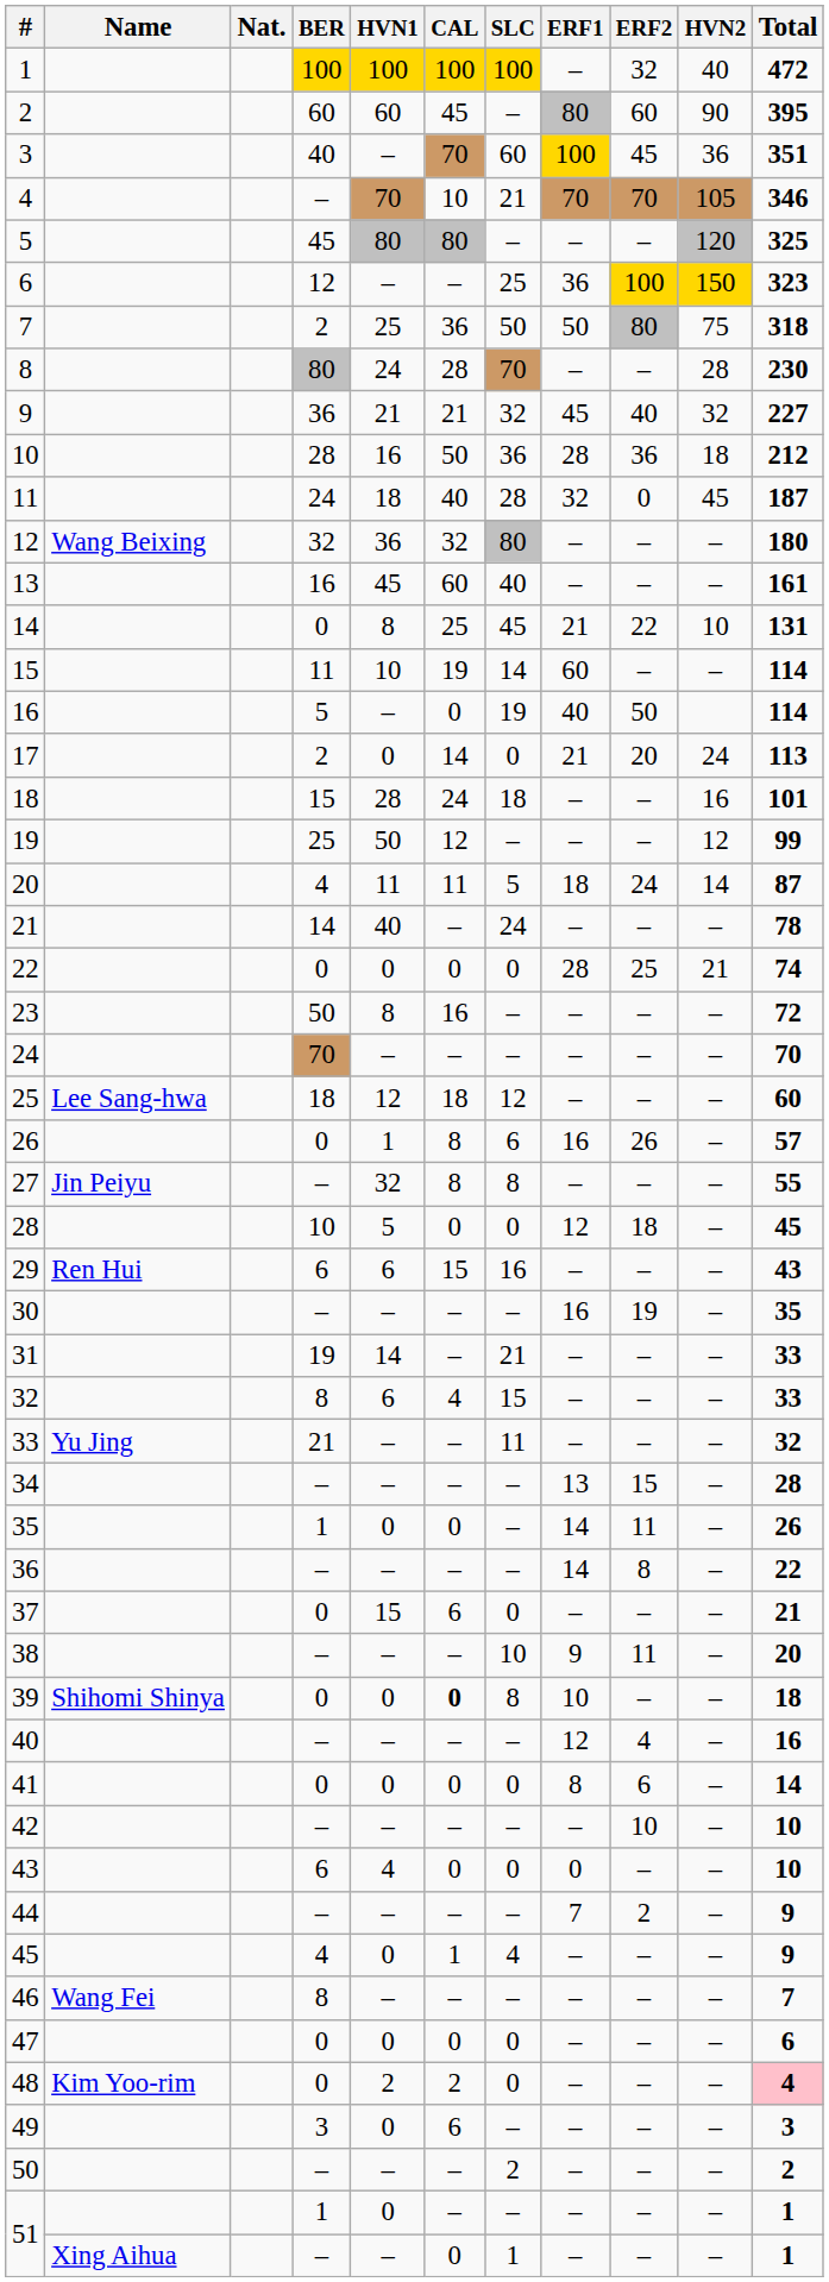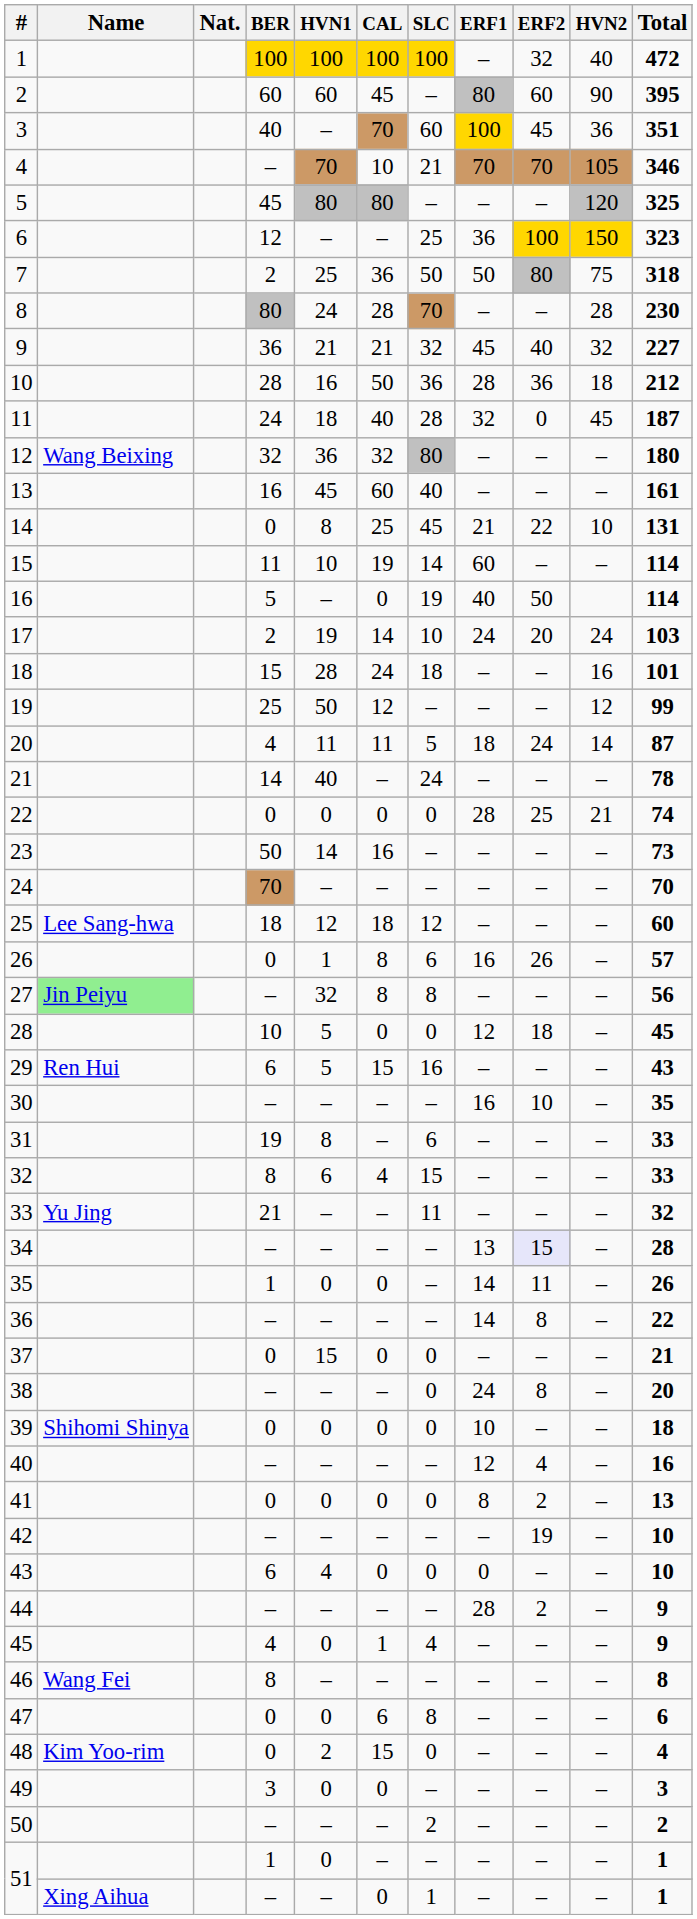 <table class="wikitable sortable" style="text-align:center;">
 <tr>
 <th>#</th>
 <th>Name</th>
 <th>Nat.</th>
 <th><small>BER</small></th>
 <th><small>HVN1</small></th>
 <th><small>CAL</small></th>
 <th><small>SLC</small></th>
 <th><small>ERF1</small></th>
 <th><small>ERF2</small></th>
 <th><small>HVN2</small></th>
 <th>Total</th>
 </tr>
 <tr>
 <td>1</td>
 <td align=left><strong></strong></td>
 <td></td>
 <td bgcolor="gold">100</td>
 <td bgcolor="gold">100</td>
 <td bgcolor="gold">100</td>
 <td bgcolor="gold">100</td>
 <td>–</td>
 <td>32</td>
 <td>40</td>
 <td><strong>472</strong></td>
 </tr>
 <tr>
 <td>2</td>
 <td align=left></td>
 <td></td>
 <td>60</td>
 <td>60</td>
 <td>45</td>
 <td>–</td>
 <td bgcolor="silver">80</td>
 <td>60</td>
 <td>90</td>
 <td><strong>395</strong></td>
 </tr>
 <tr>
 <td>3</td>
 <td align=left></td>
 <td></td>
 <td>40</td>
 <td>–</td>
 <td bgcolor=CC9966>70</td>
 <td>60</td>
 <td bgcolor="gold">100</td>
 <td>45</td>
 <td>36</td>
 <td><strong>351</strong></td>
 </tr>
 <tr>
 <td>4</td>
 <td align=left></td>
 <td></td>
 <td>–</td>
 <td bgcolor=CC9966>70</td>
 <td>10</td>
 <td>21</td>
 <td bgcolor=CC9966>70</td>
 <td bgcolor=CC9966>70</td>
 <td bgcolor=CC9966>105</td>
 <td><strong>346</strong></td>
 </tr>
 <tr>
 <td>5</td>
 <td align=left></td>
 <td></td>
 <td>45</td>
 <td bgcolor="silver">80</td>
 <td bgcolor="silver">80</td>
 <td>–</td>
 <td>–</td>
 <td>–</td>
 <td bgcolor="silver">120</td>
 <td><strong>325</strong></td>
 </tr>
 <tr>
 <td>6</td>
 <td align=left></td>
 <td></td>
 <td>12</td>
 <td>–</td>
 <td>–</td>
 <td>25</td>
 <td>36</td>
 <td bgcolor="gold">100</td>
 <td bgcolor="gold">150</td>
 <td><strong>323</strong></td>
 </tr>
 <tr>
 <td>7</td>
 <td align=left></td>
 <td></td>
 <td>2</td>
 <td>25</td>
 <td>36</td>
 <td>50</td>
 <td>50</td>
 <td bgcolor="silver">80</td>
 <td>75</td>
 <td><strong>318</strong></td>
 </tr>
 <tr>
 <td>8</td>
 <td align=left></td>
 <td></td>
 <td bgcolor="silver">80</td>
 <td>24</td>
 <td>28</td>
 <td bgcolor=CC9966>70</td>
 <td>–</td>
 <td>–</td>
 <td>28</td>
 <td><strong>230</strong></td>
 </tr>
 <tr>
 <td>9</td>
 <td align=left></td>
 <td></td>
 <td>36</td>
 <td>21</td>
 <td>21</td>
 <td>32</td>
 <td>45</td>
 <td>40</td>
 <td>32</td>
 <td><strong>227</strong></td>
 </tr>
 <tr>
 <td>10</td>
 <td align=left></td>
 <td></td>
 <td>28</td>
 <td>16</td>
 <td>50</td>
 <td>36</td>
 <td>28</td>
 <td>36</td>
 <td>18</td>
 <td><strong>212</strong></td>
 </tr>
 <tr>
 <td>11</td>
 <td align=left></td>
 <td></td>
 <td>24</td>
 <td>18</td>
 <td>40</td>
 <td>28</td>
 <td>32</td>
 <td>0</td>
 <td>45</td>
 <td><strong>187</strong></td>
 </tr>
 <tr>
 <td>12</td>
 <td align=left><a href='#'>Wang Beixing</a></td>
 <td></td>
 <td>32</td>
 <td>36</td>
 <td>32</td>
 <td bgcolor="silver">80</td>
 <td>–</td>
 <td>–</td>
 <td>–</td>
 <td><strong>180</strong></td>
 </tr>
 <tr>
 <td>13</td>
 <td align=left></td>
 <td></td>
 <td>16</td>
 <td>45</td>
 <td>60</td>
 <td>40</td>
 <td>–</td>
 <td>–</td>
 <td>–</td>
 <td><strong>161</strong></td>
 </tr>
 <tr>
 <td>14</td>
 <td align=left></td>
 <td></td>
 <td>0</td>
 <td>8</td>
 <td>25</td>
 <td>45</td>
 <td>21</td>
 <td>22</td>
 <td>10</td>
 <td><strong>131</strong></td>
 </tr>
 <tr>
 <td>15</td>
 <td align=left></td>
 <td></td>
 <td>11</td>
 <td>10</td>
 <td>19</td>
 <td>14</td>
 <td>60</td>
 <td>–</td>
 <td>–</td>
 <td><strong>114</strong></td>
 </tr>
 <tr>
 <td>16</td>
 <td align=left></td>
 <td></td>
 <td>5</td>
 <td>–</td>
 <td>0</td>
 <td>19</td>
 <td>40</td>
 <td>50</td>
 <td></td>
 <td><strong>114</strong></td>
 </tr>
 <tr>
 <td>17</td>
 <td align=left></td>
 <td></td>
 <td>2</td>
-<td>0</td>
+<td>19</td>
 <td>14</td>
-<td>0</td>
-<td>21</td>
+<td>10</td>
+<td>24</td>
 <td>20</td>
 <td>24</td>
-<td><strong>113</strong></td>
+<td><strong>103</strong></td>
 </tr>
 <tr>
 <td>18</td>
 <td align=left></td>
 <td></td>
 <td>15</td>
 <td>28</td>
 <td>24</td>
 <td>18</td>
 <td>–</td>
 <td>–</td>
 <td>16</td>
 <td><strong>101</strong></td>
 </tr>
 <tr>
 <td>19</td>
 <td align=left></td>
 <td></td>
 <td>25</td>
 <td>50</td>
 <td>12</td>
 <td>–</td>
 <td>–</td>
 <td>–</td>
 <td>12</td>
 <td><strong>99</strong></td>
 </tr>
 <tr>
 <td>20</td>
 <td align=left></td>
 <td></td>
 <td>4</td>
 <td>11</td>
 <td>11</td>
 <td>5</td>
 <td>18</td>
 <td>24</td>
 <td>14</td>
 <td><strong>87</strong></td>
 </tr>
 <tr>
 <td>21</td>
 <td align=left></td>
 <td></td>
 <td>14</td>
 <td>40</td>
 <td>–</td>
 <td>24</td>
 <td>–</td>
 <td>–</td>
 <td>–</td>
 <td><strong>78</strong></td>
 </tr>
 <tr>
 <td>22</td>
 <td align=left></td>
 <td></td>
 <td>0</td>
 <td>0</td>
 <td>0</td>
 <td>0</td>
 <td>28</td>
 <td>25</td>
 <td>21</td>
 <td><strong>74</strong></td>
 </tr>
 <tr>
 <td>23</td>
 <td align=left></td>
 <td></td>
 <td>50</td>
-<td>8</td>
+<td>14</td>
 <td>16</td>
 <td>–</td>
 <td>–</td>
 <td>–</td>
 <td>–</td>
-<td><strong>72</strong></td>
+<td><strong>73</strong></td>
 </tr>
 <tr>
 <td>24</td>
 <td align=left></td>
 <td></td>
 <td bgcolor=CC9966>70</td>
 <td>–</td>
 <td>–</td>
 <td>–</td>
 <td>–</td>
 <td>–</td>
 <td>–</td>
 <td><strong>70</strong></td>
 </tr>
 <tr>
 <td>25</td>
 <td align=left><a href='#'>Lee Sang-hwa</a></td>
 <td></td>
 <td>18</td>
 <td>12</td>
 <td>18</td>
 <td>12</td>
 <td>–</td>
 <td>–</td>
 <td>–</td>
 <td><strong>60</strong></td>
 </tr>
 <tr>
 <td>26</td>
 <td align=left></td>
 <td></td>
 <td>0</td>
 <td>1</td>
 <td>8</td>
 <td>6</td>
 <td>16</td>
 <td>26</td>
 <td>–</td>
 <td><strong>57</strong></td>
 </tr>
 <tr>
 <td>27</td>
-<td align=left><a href='#'>Jin Peiyu</a></td>
+<td align=left style="background: lightgreen;"><a href='#'>Jin Peiyu</a></td>
 <td></td>
 <td>–</td>
 <td>32</td>
 <td>8</td>
 <td>8</td>
 <td>–</td>
 <td>–</td>
 <td>–</td>
-<td><strong>55</strong></td>
+<td><strong>56</strong></td>
 </tr>
 <tr>
 <td>28</td>
 <td align=left></td>
 <td></td>
 <td>10</td>
 <td>5</td>
 <td>0</td>
 <td>0</td>
 <td>12</td>
 <td>18</td>
 <td>–</td>
 <td><strong>45</strong></td>
 </tr>
 <tr>
 <td>29</td>
 <td align=left><a href='#'>Ren Hui</a></td>
 <td></td>
 <td>6</td>
-<td>6</td>
+<td>5</td>
 <td>15</td>
 <td>16</td>
 <td>–</td>
 <td>–</td>
 <td>–</td>
 <td><strong>43</strong></td>
 </tr>
 <tr>
 <td>30</td>
 <td align=left></td>
 <td></td>
 <td>–</td>
 <td>–</td>
 <td>–</td>
 <td>–</td>
 <td>16</td>
-<td>19</td>
+<td>10</td>
 <td>–</td>
 <td><strong>35</strong></td>
 </tr>
 <tr>
 <td>31</td>
 <td align=left></td>
 <td></td>
 <td>19</td>
-<td>14</td>
+<td>8</td>
 <td>–</td>
-<td>21</td>
+<td>6</td>
 <td>–</td>
 <td>–</td>
 <td>–</td>
 <td><strong>33</strong></td>
 </tr>
 <tr>
 <td>32</td>
 <td align=left></td>
 <td></td>
 <td>8</td>
 <td>6</td>
 <td>4</td>
 <td>15</td>
 <td>–</td>
 <td>–</td>
 <td>–</td>
 <td><strong>33</strong></td>
 </tr>
 <tr>
 <td>33</td>
 <td align=left><a href='#'>Yu Jing</a></td>
 <td></td>
 <td>21</td>
 <td>–</td>
 <td>–</td>
 <td>11</td>
 <td>–</td>
 <td>–</td>
 <td>–</td>
 <td><strong>32</strong></td>
 </tr>
 <tr>
 <td>34</td>
 <td align=left></td>
 <td></td>
 <td>–</td>
 <td>–</td>
 <td>–</td>
 <td>–</td>
 <td>13</td>
-<td>15</td>
+<td style="background: lavender;">15</td>
 <td>–</td>
 <td><strong>28</strong></td>
 </tr>
 <tr>
 <td>35</td>
 <td align=left></td>
 <td></td>
 <td>1</td>
 <td>0</td>
 <td>0</td>
 <td>–</td>
 <td>14</td>
 <td>11</td>
 <td>–</td>
 <td><strong>26</strong></td>
 </tr>
 <tr>
 <td>36</td>
 <td align=left></td>
 <td></td>
 <td>–</td>
 <td>–</td>
 <td>–</td>
 <td>–</td>
 <td>14</td>
 <td>8</td>
 <td>–</td>
 <td><strong>22</strong></td>
 </tr>
 <tr>
 <td>37</td>
 <td align=left></td>
 <td></td>
 <td>0</td>
 <td>15</td>
-<td>6</td>
+<td>0</td>
 <td>0</td>
 <td>–</td>
 <td>–</td>
 <td>–</td>
 <td><strong>21</strong></td>
 </tr>
 <tr>
 <td>38</td>
 <td align=left></td>
 <td></td>
 <td>–</td>
 <td>–</td>
 <td>–</td>
-<td>10</td>
-<td>9</td>
-<td>11</td>
+<td>0</td>
+<td>24</td>
+<td>8</td>
 <td>–</td>
 <td><strong>20</strong></td>
 </tr>
 <tr>
 <td>39</td>
 <td align=left><a href='#'>Shihomi Shinya</a></td>
 <td></td>
 <td>0</td>
 <td>0</td>
-<td><strong>0</strong></td>
-<td>8</td>
+<td>0</td>
+<td>0</td>
 <td>10</td>
 <td>–</td>
 <td>–</td>
 <td><strong>18</strong></td>
 </tr>
 <tr>
 <td>40</td>
 <td align=left></td>
 <td></td>
 <td>–</td>
 <td>–</td>
 <td>–</td>
 <td>–</td>
 <td>12</td>
 <td>4</td>
 <td>–</td>
 <td><strong>16</strong></td>
 </tr>
 <tr>
 <td>41</td>
 <td align=left></td>
 <td></td>
 <td>0</td>
 <td>0</td>
 <td>0</td>
 <td>0</td>
 <td>8</td>
-<td>6</td>
+<td>2</td>
 <td>–</td>
-<td><strong>14</strong></td>
+<td><strong>13</strong></td>
 </tr>
 <tr>
 <td>42</td>
 <td align=left></td>
 <td></td>
 <td>–</td>
 <td>–</td>
 <td>–</td>
 <td>–</td>
 <td>–</td>
-<td>10</td>
+<td>19</td>
 <td>–</td>
 <td><strong>10</strong></td>
 </tr>
 <tr>
 <td>43</td>
 <td align=left></td>
 <td></td>
 <td>6</td>
 <td>4</td>
 <td>0</td>
 <td>0</td>
 <td>0</td>
 <td>–</td>
 <td>–</td>
 <td><strong>10</strong></td>
 </tr>
 <tr>
 <td>44</td>
 <td align=left></td>
 <td></td>
 <td>–</td>
 <td>–</td>
 <td>–</td>
 <td>–</td>
-<td>7</td>
+<td>28</td>
 <td>2</td>
 <td>–</td>
 <td><strong>9</strong></td>
 </tr>
 <tr>
 <td>45</td>
 <td align=left></td>
 <td></td>
 <td>4</td>
 <td>0</td>
 <td>1</td>
 <td>4</td>
 <td>–</td>
 <td>–</td>
 <td>–</td>
 <td><strong>9</strong></td>
 </tr>
 <tr>
 <td>46</td>
 <td align=left><a href='#'>Wang Fei</a></td>
 <td></td>
 <td>8</td>
 <td>–</td>
 <td>–</td>
 <td>–</td>
 <td>–</td>
 <td>–</td>
 <td>–</td>
-<td><strong>7</strong></td>
+<td><strong>8</strong></td>
 </tr>
 <tr>
 <td>47</td>
 <td align=left></td>
 <td></td>
 <td>0</td>
 <td>0</td>
-<td>0</td>
-<td>0</td>
+<td>6</td>
+<td>8</td>
 <td>–</td>
 <td>–</td>
 <td>–</td>
 <td><strong>6</strong></td>
 </tr>
 <tr>
 <td>48</td>
 <td align=left><a href='#'>Kim Yoo-rim</a></td>
 <td></td>
 <td>0</td>
 <td>2</td>
-<td>2</td>
+<td>15</td>
 <td>0</td>
 <td>–</td>
 <td>–</td>
 <td>–</td>
-<td style="background: pink;"><strong>4</strong></td>
+<td><strong>4</strong></td>
 </tr>
 <tr>
 <td>49</td>
 <td align=left></td>
 <td></td>
 <td>3</td>
 <td>0</td>
-<td>6</td>
+<td>0</td>
 <td>–</td>
 <td>–</td>
 <td>–</td>
 <td>–</td>
 <td><strong>3</strong></td>
 </tr>
 <tr>
 <td>50</td>
 <td align=left></td>
 <td></td>
 <td>–</td>
 <td>–</td>
 <td>–</td>
 <td>2</td>
 <td>–</td>
 <td>–</td>
 <td>–</td>
 <td><strong>2</strong></td>
 </tr>
 <tr>
 <td rowspan=2>51</td>
 <td align=left></td>
 <td></td>
 <td>1</td>
 <td>0</td>
 <td>–</td>
 <td>–</td>
 <td>–</td>
 <td>–</td>
 <td>–</td>
 <td><strong>1</strong></td>
 </tr>
 <tr>
 <td align=left><a href='#'>Xing Aihua</a></td>
 <td></td>
 <td>–</td>
 <td>–</td>
 <td>0</td>
 <td>1</td>
 <td>–</td>
 <td>–</td>
 <td>–</td>
 <td><strong>1</strong></td>
 </tr>
 </table>
